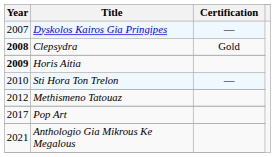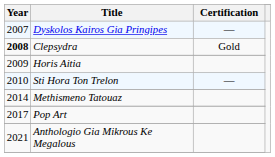 <table class="wikitable"|width=100%>
 <tr bgcolor="#CCCCCC">
 <th width="20" rowspan="2">Year</th>
 <th width="235" rowspan="2">Title</th>
 <th width="100" rowspan="2">Certification</th>
 </tr>
 <tr>
 <th></th>
 </tr>
 <tr bgcolor="#F0F8FF">
 <td>2007</td>
 <td><em><a href='#'>Dyskolos Kairos Gia Pringipes</a></em></td>
 <td align="center">—</td>
 </tr>
 <tr>
 <td><strong>2008</strong></td>
 <td><em>Clepsydra</em></td>
 <td align="center">Gold</td>
 </tr>
 <tr bgcolor="#F0F8FF">
 </tr>
 <tr>
-<td><strong>2009</strong></td>
+<td>2009</td>
 <td><em>Horis Aitia</em></td>
 <td align="center"></td>
 </tr>
 <tr bgcolor="#F0F8FF">
 <td>2010</td>
 <td><em>Sti Hora Ton Trelon</em></td>
 <td align="center">—</td>
 </tr>
 <tr>
 </tr>
 <tr>
-<td>2012</td>
+<td>2014</td>
 <td><em>Methismeno Tatouaz</em></td>
 <td align="center"></td>
 </tr>
 <tr bgcolor="#F0F8FF">
 </tr>
 <tr>
 <td>2017</td>
 <td><em>Pop Art</em></td>
 <td align="center"></td>
 </tr>
 <tr bgcolor="#F0F8FF">
 </tr>
 <tr>
 <td>2021</td>
 <td><em>Anthologio Gia Mikrous Ke Megalous</em></td>
 <td align="center"></td>
 </tr>
 <tr bgcolor="#F0F8FF">
 </tr>
 </table>
